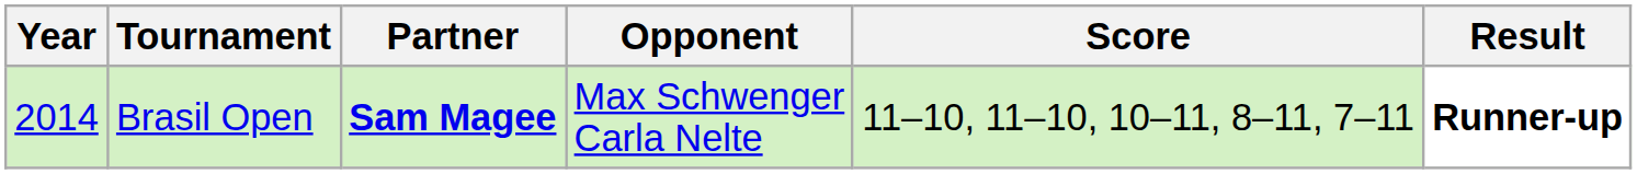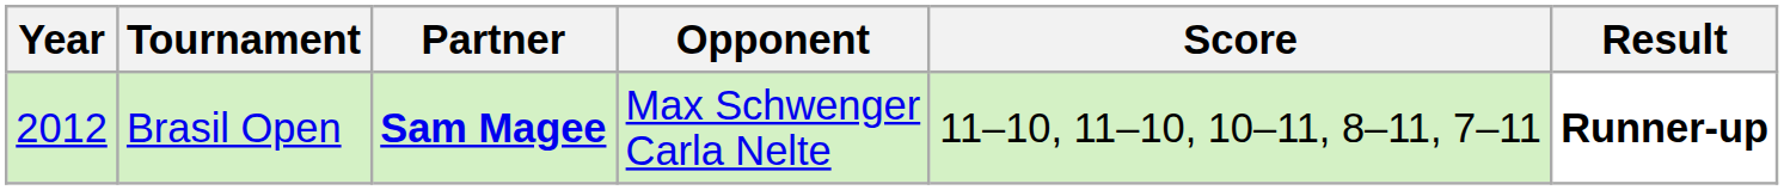 <table class="sortable wikitable" style="font-size: 90%;">
 <tr>
 <th>Year</th>
 <th>Tournament</th>
 <th>Partner</th>
 <th>Opponent</th>
 <th>Score</th>
 <th>Result</th>
 </tr>
 <tr style="background:#D4F1C5">
-<td align="center"><a href='#'>2014</a></td>
+<td align="center"><a href='#'>2012</a></td>
 <td align="left"><a href='#'>Brasil Open</a></td>
 <td align="left"><strong> <a href='#'>Sam Magee</a></strong></td>
 <td align="left"> <a href='#'>Max Schwenger</a> <br>  <a href='#'>Carla Nelte</a></td>
 <td align="left">11–10, 11–10, 10–11, 8–11, 7–11</td>
 <td style="text-align:left; background:white"> <strong>Runner-up</strong></td>
 </tr>
 </table>
